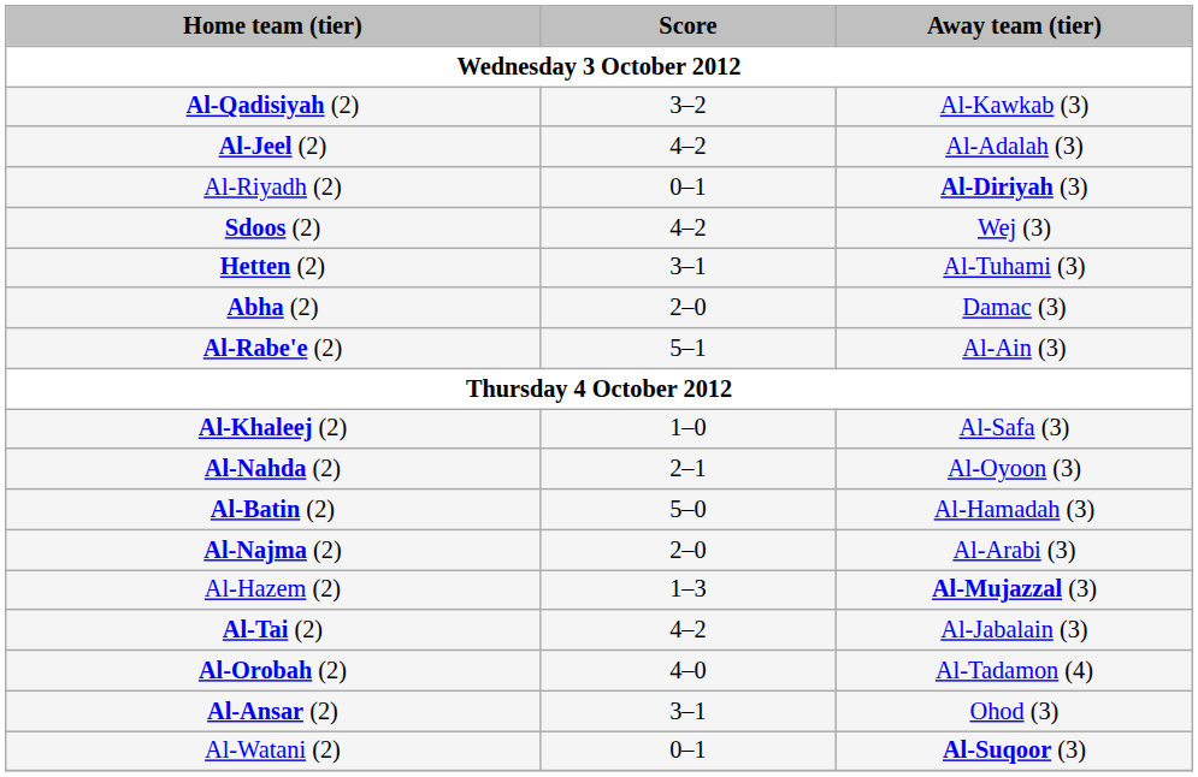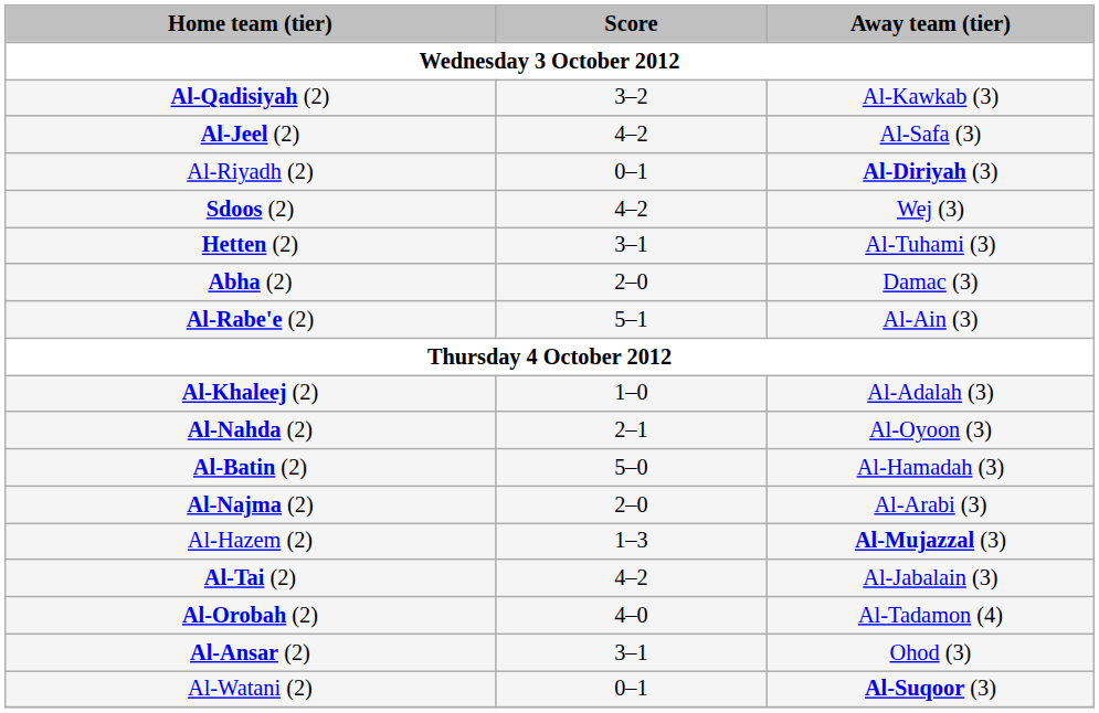 <table class="wikitable" style="width: 700px; background:WhiteSmoke; text-align:center; font-size:90%">
 <tr>
 <td scope="col" style="width: 45%; background:silver;"><strong>Home team (tier)</strong></td>
 <td scope="col" style="width: 25%; background:silver;"><strong>Score</strong></td>
 <td scope="col" style="width: 45%; background:silver;"><strong>Away team (tier)</strong></td>
 </tr>
 <tr>
 <td colspan="5" style= background:White><strong>Wednesday 3 October 2012</strong></td>
 </tr>
 <tr>
 <td><strong><a href='#'>Al-Qadisiyah</a></strong> (2)</td>
 <td>3–2</td>
 <td><a href='#'>Al-Kawkab</a> (3)</td>
 </tr>
 <tr>
 <td><strong><a href='#'>Al-Jeel</a></strong> (2)</td>
 <td>4–2</td>
-<td><a href='#'>Al-Adalah</a> (3)</td>
+<td><a href='#'>Al-Safa</a> (3)</td>
 </tr>
 <tr>
 <td><a href='#'>Al-Riyadh</a> (2)</td>
 <td>0–1</td>
 <td><strong><a href='#'>Al-Diriyah</a></strong> (3)</td>
 </tr>
 <tr>
 <td><strong><a href='#'>Sdoos</a></strong> (2)</td>
 <td>4–2</td>
 <td><a href='#'>Wej</a> (3)</td>
 </tr>
 <tr>
 <td><strong><a href='#'>Hetten</a></strong> (2)</td>
 <td>3–1</td>
 <td><a href='#'>Al-Tuhami</a> (3)</td>
 </tr>
 <tr>
 <td><strong><a href='#'>Abha</a></strong> (2)</td>
 <td>2–0</td>
 <td><a href='#'>Damac</a> (3)</td>
 </tr>
 <tr>
 <td><strong><a href='#'>Al-Rabe'e</a></strong> (2)</td>
 <td>5–1</td>
 <td><a href='#'>Al-Ain</a> (3)</td>
 </tr>
 <tr>
 <td colspan="5" style= background:White><strong>Thursday 4 October 2012</strong></td>
 </tr>
 <tr>
 <td><strong><a href='#'>Al-Khaleej</a></strong> (2)</td>
 <td>1–0</td>
-<td><a href='#'>Al-Safa</a> (3)</td>
+<td><a href='#'>Al-Adalah</a> (3)</td>
 </tr>
 <tr>
 <td><strong><a href='#'>Al-Nahda</a></strong> (2)</td>
 <td>2–1</td>
 <td><a href='#'>Al-Oyoon</a> (3)</td>
 </tr>
 <tr>
 <td><strong><a href='#'>Al-Batin</a></strong> (2)</td>
 <td>5–0</td>
 <td><a href='#'>Al-Hamadah</a> (3)</td>
 </tr>
 <tr>
 <td><strong><a href='#'>Al-Najma</a></strong> (2)</td>
 <td>2–0</td>
 <td><a href='#'>Al-Arabi</a> (3)</td>
 </tr>
 <tr>
 <td><a href='#'>Al-Hazem</a> (2)</td>
 <td>1–3</td>
 <td><strong><a href='#'>Al-Mujazzal</a></strong> (3)</td>
 </tr>
 <tr>
 <td><strong><a href='#'>Al-Tai</a></strong> (2)</td>
 <td>4–2</td>
 <td><a href='#'>Al-Jabalain</a> (3)</td>
 </tr>
 <tr>
 <td><strong><a href='#'>Al-Orobah</a></strong> (2)</td>
 <td>4–0</td>
 <td><a href='#'>Al-Tadamon</a> (4)</td>
 </tr>
 <tr>
 <td><strong><a href='#'>Al-Ansar</a></strong> (2)</td>
 <td>3–1</td>
 <td><a href='#'>Ohod</a> (3)</td>
 </tr>
 <tr>
 <td><a href='#'>Al-Watani</a> (2)</td>
 <td>0–1</td>
 <td><strong><a href='#'>Al-Suqoor</a></strong> (3)</td>
 </tr>
 <tr>
 </tr>
 </table>
